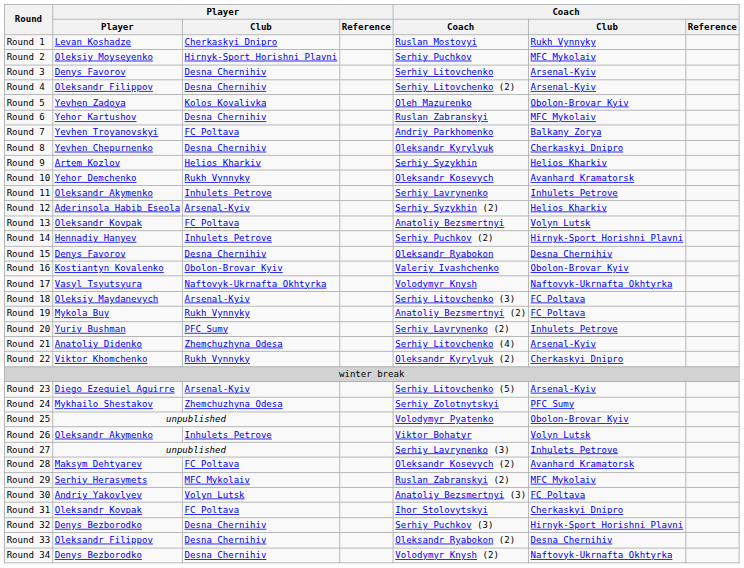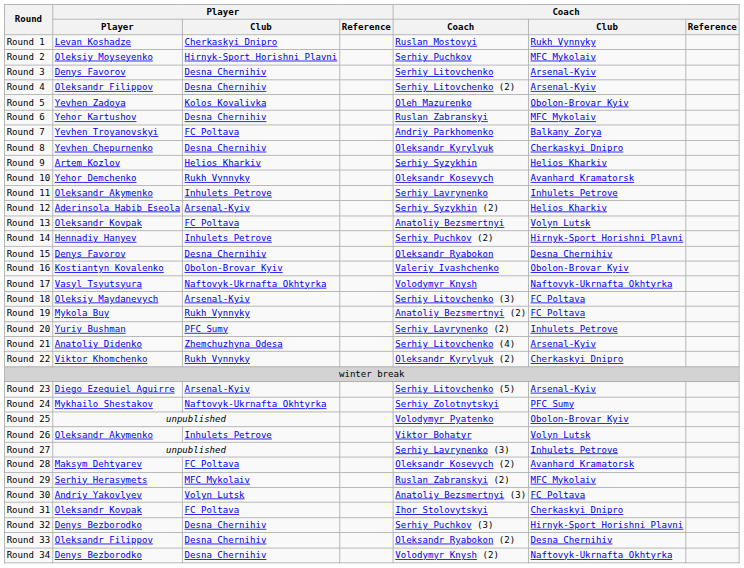 <table class="wikitable collapsible autocollapse" style="font-size:85%">
 <tr>
 <th rowspan="2">Round</th>
 <th colspan="3">Player</th>
 <th colspan="3">Coach</th>
 </tr>
 <tr>
 <th>Player</th>
 <th>Club</th>
 <th>Reference</th>
 <th>Coach</th>
 <th>Club</th>
 <th>Reference</th>
 </tr>
 <tr>
 <td>Round 1</td>
 <td> <a href='#'>Levan Koshadze</a></td>
 <td><a href='#'>Cherkaskyi Dnipro</a></td>
 <td align=center></td>
 <td> <a href='#'>Ruslan Mostovyi</a></td>
 <td><a href='#'>Rukh Vynnyky</a></td>
 <td align=center></td>
 </tr>
 <tr>
 <td>Round 2</td>
 <td> <a href='#'>Oleksiy Moyseyenko</a></td>
 <td><a href='#'>Hirnyk-Sport Horishni Plavni</a></td>
 <td align=center></td>
 <td> <a href='#'>Serhiy Puchkov</a></td>
 <td><a href='#'>MFC Mykolaiv</a></td>
 <td align=center></td>
 </tr>
 <tr>
 <td>Round 3</td>
 <td> <a href='#'>Denys Favorov</a></td>
 <td><a href='#'>Desna Chernihiv</a></td>
 <td align=center></td>
 <td> <a href='#'>Serhiy Litovchenko</a></td>
 <td><a href='#'>Arsenal-Kyiv</a></td>
 <td align=center></td>
 </tr>
 <tr>
 <td>Round 4</td>
 <td> <a href='#'>Oleksandr Filippov</a></td>
 <td><a href='#'>Desna Chernihiv</a></td>
 <td align=center></td>
 <td> <a href='#'>Serhiy Litovchenko</a> (2)</td>
 <td><a href='#'>Arsenal-Kyiv</a></td>
 <td align=center></td>
 </tr>
 <tr>
 <td>Round 5</td>
 <td> <a href='#'>Yevhen Zadoya</a></td>
 <td><a href='#'>Kolos Kovalivka</a></td>
 <td align=center></td>
 <td> <a href='#'>Oleh Mazurenko</a></td>
 <td><a href='#'>Obolon-Brovar Kyiv</a></td>
 <td align=center></td>
 </tr>
 <tr>
 <td>Round 6</td>
 <td> <a href='#'>Yehor Kartushov</a></td>
 <td><a href='#'>Desna Chernihiv</a></td>
 <td align=center></td>
 <td> <a href='#'>Ruslan Zabranskyi</a></td>
 <td><a href='#'>MFC Mykolaiv</a></td>
 <td align=center></td>
 </tr>
 <tr>
 <td>Round 7</td>
 <td> <a href='#'>Yevhen Troyanovskyi</a></td>
 <td><a href='#'>FC Poltava</a></td>
 <td align=center></td>
 <td> <a href='#'>Andriy Parkhomenko</a></td>
 <td><a href='#'>Balkany Zorya</a></td>
 <td align=center></td>
 </tr>
 <tr>
 <td>Round 8</td>
 <td> <a href='#'>Yevhen Chepurnenko</a></td>
 <td><a href='#'>Desna Chernihiv</a></td>
 <td align=center></td>
 <td> <a href='#'>Oleksandr Kyrylyuk</a></td>
 <td><a href='#'>Cherkaskyi Dnipro</a></td>
 <td align=center></td>
 </tr>
 <tr>
 <td>Round 9</td>
 <td> <a href='#'>Artem Kozlov</a></td>
 <td><a href='#'>Helios Kharkiv</a></td>
 <td align=center></td>
 <td> <a href='#'>Serhiy Syzykhin</a></td>
 <td><a href='#'>Helios Kharkiv</a></td>
 <td align=center></td>
 </tr>
 <tr>
 <td>Round 10</td>
 <td> <a href='#'>Yehor Demchenko</a></td>
 <td><a href='#'>Rukh Vynnyky</a></td>
 <td align=center></td>
 <td> <a href='#'>Oleksandr Kosevych</a></td>
 <td><a href='#'>Avanhard Kramatorsk</a></td>
 <td align=center></td>
 </tr>
 <tr>
 <td>Round 11</td>
 <td> <a href='#'>Oleksandr Akymenko</a></td>
 <td><a href='#'>Inhulets Petrove</a></td>
 <td align=center></td>
 <td> <a href='#'>Serhiy Lavrynenko</a></td>
 <td><a href='#'>Inhulets Petrove</a></td>
 <td align=center></td>
 </tr>
 <tr>
 <td>Round 12</td>
 <td> <a href='#'>Aderinsola Habib Eseola</a></td>
 <td><a href='#'>Arsenal-Kyiv</a></td>
 <td align=center></td>
 <td> <a href='#'>Serhiy Syzykhin</a> (2)</td>
 <td><a href='#'>Helios Kharkiv</a></td>
 <td align=center></td>
 </tr>
 <tr>
 <td>Round 13</td>
 <td> <a href='#'>Oleksandr Kovpak</a></td>
 <td><a href='#'>FC Poltava</a></td>
 <td align=center></td>
 <td> <a href='#'>Anatoliy Bezsmertnyi</a></td>
 <td><a href='#'>Volyn Lutsk</a></td>
 <td align=center></td>
 </tr>
 <tr>
 <td>Round 14</td>
 <td> <a href='#'>Hennadiy Hanyev</a></td>
 <td><a href='#'>Inhulets Petrove</a></td>
 <td align=center></td>
 <td> <a href='#'>Serhiy Puchkov</a> (2)</td>
 <td><a href='#'>Hirnyk-Sport Horishni Plavni</a></td>
 <td align=center></td>
 </tr>
 <tr>
 <td>Round 15</td>
 <td> <a href='#'>Denys Favorov</a></td>
 <td><a href='#'>Desna Chernihiv</a></td>
 <td align=center></td>
 <td> <a href='#'>Oleksandr Ryabokon</a></td>
 <td><a href='#'>Desna Chernihiv</a></td>
 <td align=center></td>
 </tr>
 <tr>
 <td>Round 16</td>
 <td> <a href='#'>Kostiantyn Kovalenko</a></td>
 <td><a href='#'>Obolon-Brovar Kyiv</a></td>
 <td align=center></td>
 <td> <a href='#'>Valeriy Ivashchenko</a></td>
 <td><a href='#'>Obolon-Brovar Kyiv</a></td>
 <td align=center></td>
 </tr>
 <tr>
 <td>Round 17</td>
 <td> <a href='#'>Vasyl Tsyutsyura</a></td>
 <td><a href='#'>Naftovyk-Ukrnafta Okhtyrka</a></td>
 <td align=center></td>
 <td> <a href='#'>Volodymyr Knysh</a></td>
 <td><a href='#'>Naftovyk-Ukrnafta Okhtyrka</a></td>
 <td align=center></td>
 </tr>
 <tr>
 <td>Round 18</td>
 <td> <a href='#'>Oleksiy Maydanevych</a></td>
 <td><a href='#'>Arsenal-Kyiv</a></td>
 <td align=center></td>
 <td> <a href='#'>Serhiy Litovchenko</a> (3)</td>
 <td><a href='#'>FC Poltava</a></td>
 <td align=center></td>
 </tr>
 <tr>
 <td>Round 19</td>
 <td> <a href='#'>Mykola Buy</a></td>
 <td><a href='#'>Rukh Vynnyky</a></td>
 <td align=center></td>
 <td> <a href='#'>Anatoliy Bezsmertnyi</a> (2)</td>
 <td><a href='#'>FC Poltava</a></td>
 <td align=center></td>
 </tr>
 <tr>
 <td>Round 20</td>
 <td> <a href='#'>Yuriy Bushman</a></td>
 <td><a href='#'>PFC Sumy</a></td>
 <td align=center></td>
 <td> <a href='#'>Serhiy Lavrynenko</a> (2)</td>
 <td><a href='#'>Inhulets Petrove</a></td>
 <td align=center></td>
 </tr>
 <tr>
 <td>Round 21</td>
 <td> <a href='#'>Anatoliy Didenko</a></td>
 <td><a href='#'>Zhemchuzhyna Odesa</a></td>
 <td align=center></td>
 <td> <a href='#'>Serhiy Litovchenko</a> (4)</td>
 <td><a href='#'>Arsenal-Kyiv</a></td>
 <td align=center></td>
 </tr>
 <tr>
 <td>Round 22</td>
 <td> <a href='#'>Viktor Khomchenko</a></td>
 <td><a href='#'>Rukh Vynnyky</a></td>
 <td align=center></td>
 <td> <a href='#'>Oleksandr Kyrylyuk</a> (2)</td>
 <td><a href='#'>Cherkaskyi Dnipro</a></td>
 <td align=center></td>
 </tr>
 <tr>
 <td colspan=7 align=center bgcolor=lightgrey>winter break</td>
 </tr>
 <tr>
 <td>Round 23</td>
 <td> <a href='#'>Diego Ezequiel Aguirre</a></td>
 <td><a href='#'>Arsenal-Kyiv</a></td>
 <td align=center></td>
 <td> <a href='#'>Serhiy Litovchenko</a> (5)</td>
 <td><a href='#'>Arsenal-Kyiv</a></td>
 <td align=center></td>
 </tr>
 <tr>
 <td>Round 24</td>
 <td> <a href='#'>Mykhailo Shestakov</a></td>
-<td><a href='#'>Zhemchuzhyna Odesa</a></td>
+<td><a href='#'>Naftovyk-Ukrnafta Okhtyrka</a></td>
 <td align=center></td>
 <td> <a href='#'>Serhiy Zolotnytskyi</a></td>
 <td><a href='#'>PFC Sumy</a></td>
 <td align=center></td>
 </tr>
 <tr>
 <td>Round 25</td>
 <td colspan=2 align=center><em>unpublished</em></td>
 <td align=center></td>
 <td> <a href='#'>Volodymyr Pyatenko</a></td>
 <td><a href='#'>Obolon-Brovar Kyiv</a></td>
 <td align=center></td>
 </tr>
 <tr>
 <td>Round 26</td>
 <td> <a href='#'>Oleksandr Akymenko</a></td>
 <td><a href='#'>Inhulets Petrove</a></td>
 <td align=center></td>
 <td> <a href='#'>Viktor Bohatyr</a></td>
 <td><a href='#'>Volyn Lutsk</a></td>
 <td align=center></td>
 </tr>
 <tr>
 <td>Round 27</td>
 <td colspan=2 align=center><em>unpublished</em></td>
 <td align=center></td>
 <td> <a href='#'>Serhiy Lavrynenko</a> (3)</td>
 <td><a href='#'>Inhulets Petrove</a></td>
 <td align=center></td>
 </tr>
 <tr>
 <td>Round 28</td>
 <td> <a href='#'>Maksym Dehtyarev</a></td>
 <td><a href='#'>FC Poltava</a></td>
 <td align=center></td>
 <td> <a href='#'>Oleksandr Kosevych</a> (2)</td>
 <td><a href='#'>Avanhard Kramatorsk</a></td>
 <td align=center></td>
 </tr>
 <tr>
 <td>Round 29</td>
 <td> <a href='#'>Serhiy Herasymets</a></td>
 <td><a href='#'>MFC Mykolaiv</a></td>
 <td align=center></td>
 <td> <a href='#'>Ruslan Zabranskyi</a> (2)</td>
 <td><a href='#'>MFC Mykolaiv</a></td>
 <td align=center></td>
 </tr>
 <tr>
 <td>Round 30</td>
 <td> <a href='#'>Andriy Yakovlyev</a></td>
 <td><a href='#'>Volyn Lutsk</a></td>
 <td align=center></td>
 <td> <a href='#'>Anatoliy Bezsmertnyi</a> (3)</td>
 <td><a href='#'>FC Poltava</a></td>
 <td align=center></td>
 </tr>
 <tr>
 <td>Round 31</td>
 <td> <a href='#'>Oleksandr Kovpak</a></td>
 <td><a href='#'>FC Poltava</a></td>
 <td align=center></td>
 <td> <a href='#'>Ihor Stolovytskyi</a></td>
 <td><a href='#'>Cherkaskyi Dnipro</a></td>
 <td align=center></td>
 </tr>
 <tr>
 <td>Round 32</td>
 <td> <a href='#'>Denys Bezborodko</a></td>
 <td><a href='#'>Desna Chernihiv</a></td>
 <td align=center></td>
 <td> <a href='#'>Serhiy Puchkov</a> (3)</td>
 <td><a href='#'>Hirnyk-Sport Horishni Plavni</a></td>
 <td align=center></td>
 </tr>
 <tr>
 <td>Round 33</td>
 <td> <a href='#'>Oleksandr Filippov</a></td>
 <td><a href='#'>Desna Chernihiv</a></td>
 <td align=center></td>
 <td> <a href='#'>Oleksandr Ryabokon</a> (2)</td>
 <td><a href='#'>Desna Chernihiv</a></td>
 <td align=center></td>
 </tr>
 <tr>
 <td>Round 34</td>
 <td> <a href='#'>Denys Bezborodko</a></td>
 <td><a href='#'>Desna Chernihiv</a></td>
 <td align=center></td>
 <td> <a href='#'>Volodymyr Knysh</a> (2)</td>
 <td><a href='#'>Naftovyk-Ukrnafta Okhtyrka</a></td>
 <td align=center></td>
 </tr>
 </table>
